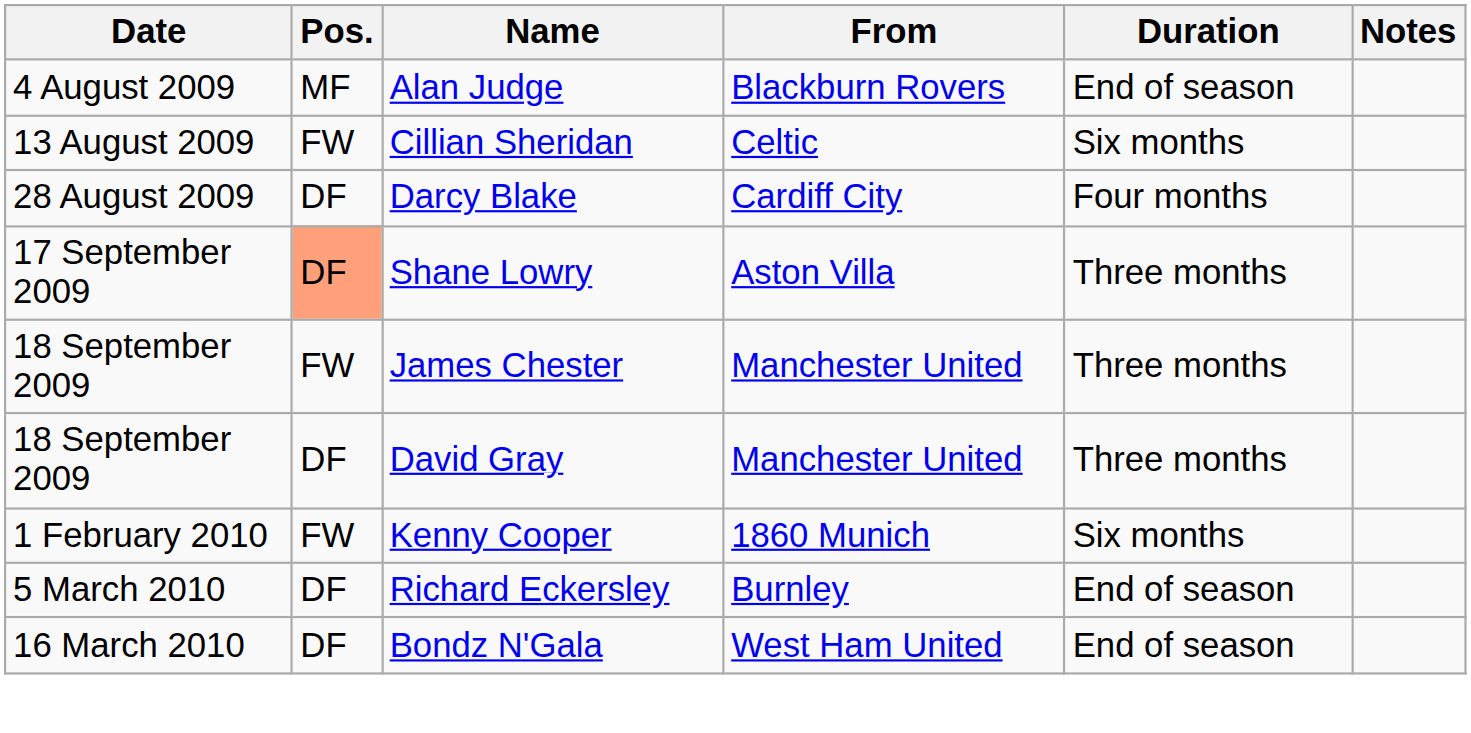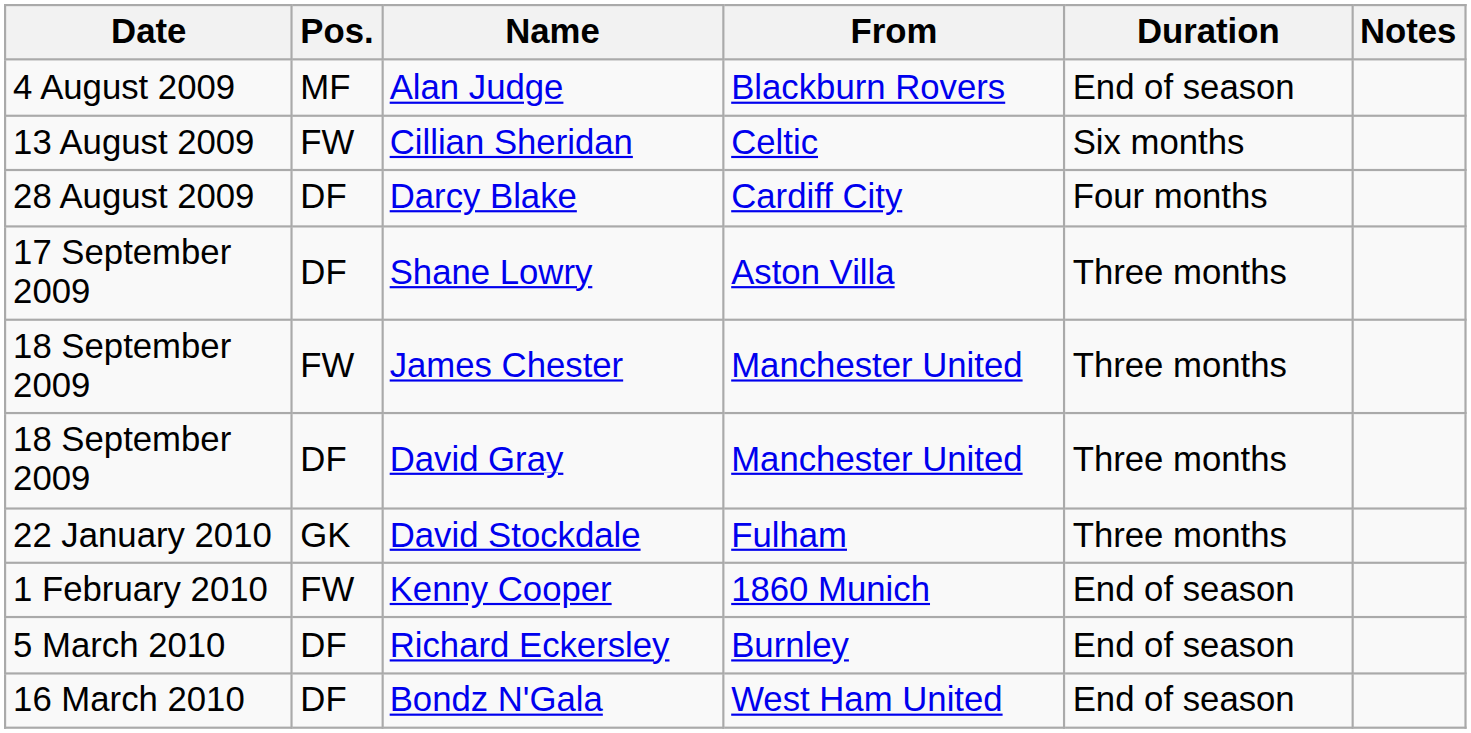 <table class="wikitable">
 <tr>
 <th width=125>Date</th>
 <th>Pos.</th>
 <th width=150>Name</th>
 <th width=150>From</th>
 <th width=125>Duration</th>
 <th>Notes</th>
 </tr>
 <tr>
 <td>4 August 2009</td>
 <td>MF</td>
 <td><a href='#'>Alan Judge</a></td>
 <td><a href='#'>Blackburn Rovers</a></td>
 <td>End of season</td>
 <td align=center></td>
 </tr>
 <tr>
 <td>13 August 2009</td>
 <td>FW</td>
 <td><a href='#'>Cillian Sheridan</a></td>
 <td><a href='#'>Celtic</a></td>
 <td>Six months</td>
 <td align=center></td>
 </tr>
 <tr>
 <td>28 August 2009</td>
 <td>DF</td>
 <td><a href='#'>Darcy Blake</a></td>
 <td><a href='#'>Cardiff City</a></td>
 <td>Four months</td>
 <td align=center></td>
 </tr>
 <tr>
 <td>17 September 2009</td>
-<td style="background: lightsalmon;">DF</td>
+<td>DF</td>
 <td><a href='#'>Shane Lowry</a></td>
 <td><a href='#'>Aston Villa</a></td>
 <td>Three months</td>
 <td align=center></td>
 </tr>
 <tr>
 <td>18 September 2009</td>
 <td>FW</td>
 <td><a href='#'>James Chester</a></td>
 <td><a href='#'>Manchester United</a></td>
 <td>Three months</td>
 <td align=center></td>
 </tr>
 <tr>
 <td>18 September 2009</td>
 <td>DF</td>
 <td><a href='#'>David Gray</a></td>
 <td><a href='#'>Manchester United</a></td>
 <td>Three months</td>
 <td align=center></td>
 </tr>
 <tr>
+<td>22 January 2010</td>
+<td>GK</td>
+<td><a href='#'>David Stockdale</a></td>
+<td><a href='#'>Fulham</a></td>
+<td>Three months</td>
+<td align=center></td>
+</tr>
+<tr>
 <td>1 February 2010</td>
 <td>FW</td>
 <td><a href='#'>Kenny Cooper</a></td>
 <td><a href='#'>1860 Munich</a></td>
-<td>Six months</td>
+<td>End of season</td>
 <td align=center></td>
 </tr>
 <tr>
 <td>5 March 2010</td>
 <td>DF</td>
 <td><a href='#'>Richard Eckersley</a></td>
 <td><a href='#'>Burnley</a></td>
 <td>End of season</td>
 <td align=center></td>
 </tr>
 <tr>
 <td>16 March 2010</td>
 <td>DF</td>
 <td><a href='#'>Bondz N'Gala</a></td>
 <td><a href='#'>West Ham United</a></td>
 <td>End of season</td>
 <td align=center></td>
 </tr>
 </table>
